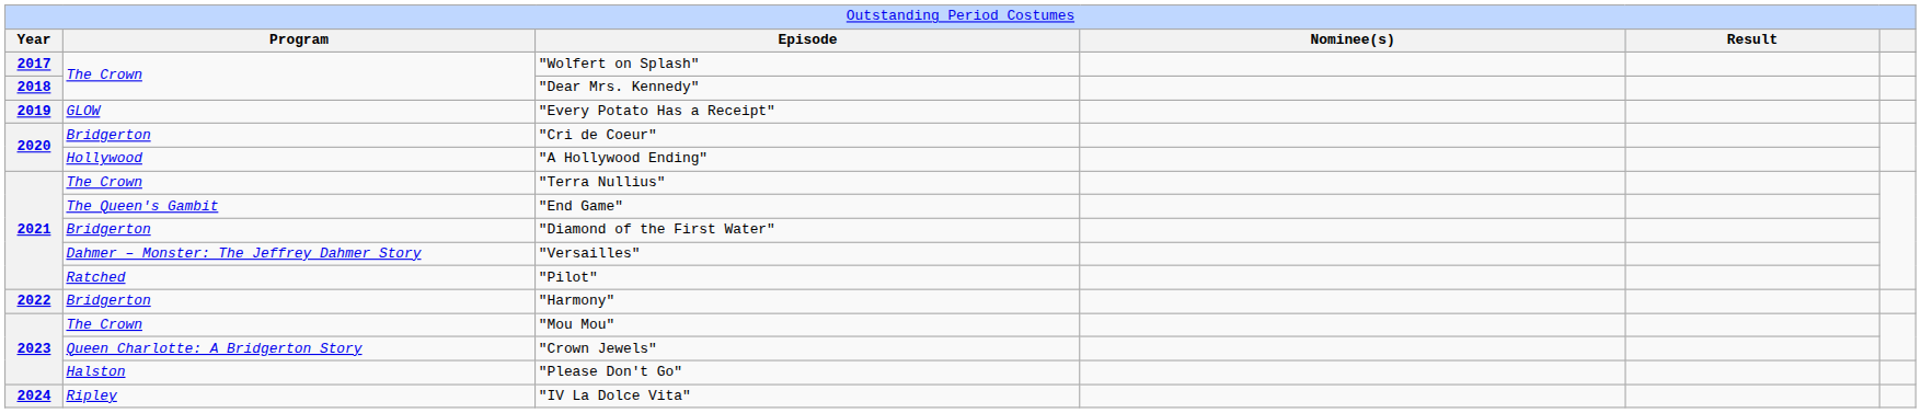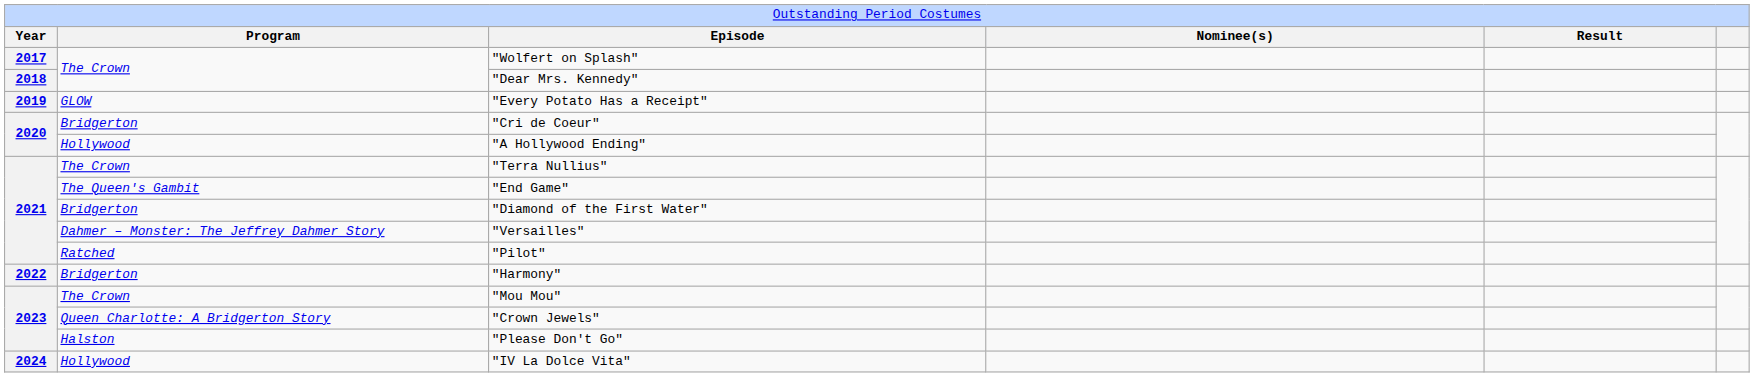 <table class="wikitable plainrowheaders" style="font-size: 90%" width=80%>
 <tr ---- bgcolor="#bfd7ff">
 <td colspan=6 align=center><a href='#'>Outstanding Period Costumes</a></td>
 </tr>
 <tr ---- bgcolor="#ebf5ff">
 <th scope="col" style="width:1%;">Year</th>
 <th scope="col" style="width:13%;">Program</th>
 <th scope="col" style="width:15%;">Episode</th>
 <th scope="col" style="width:15%;">Nominee(s)</th>
 <th scope="col" style="width:7%;">Result</th>
 <th scope="col" style="width:1%;"></th>
 </tr>
 <tr>
 <th scope=row><a href='#'>2017</a></th>
 <td rowspan="2"><em><a href='#'>The Crown</a></em></td>
 <td>"Wolfert on Splash"</td>
 <td></td>
 <td></td>
 <td></td>
 </tr>
 <tr>
 <th scope=row><a href='#'>2018</a></th>
 <td>"Dear Mrs. Kennedy"</td>
 <td></td>
 <td></td>
 <td></td>
 </tr>
 <tr>
 <th scope=row><a href='#'>2019</a></th>
 <td><em><a href='#'>GLOW</a></em></td>
 <td>"Every Potato Has a Receipt"</td>
 <td></td>
 <td></td>
 <td></td>
 </tr>
 <tr>
 <th scope=row rowspan="2"><a href='#'>2020</a></th>
 <td><em><a href='#'>Bridgerton</a></em></td>
 <td>"Cri de Coeur"</td>
 <td></td>
 <td></td>
 <td rowspan="2"></td>
 </tr>
 <tr>
 <td><em><a href='#'>Hollywood</a></em></td>
 <td>"A Hollywood Ending"</td>
 <td></td>
 <td></td>
 </tr>
 <tr>
 <th scope=row rowspan="5"><a href='#'>2021</a></th>
 <td><em><a href='#'>The Crown</a></em></td>
 <td>"Terra Nullius"</td>
 <td></td>
 <td></td>
 <td rowspan="5"></td>
 </tr>
 <tr>
 <td><em><a href='#'>The Queen's Gambit</a></em></td>
 <td>"End Game"</td>
 <td></td>
 <td></td>
 </tr>
 <tr>
 <td><em><a href='#'>Bridgerton</a></em></td>
 <td>"Diamond of the First Water"</td>
 <td></td>
 <td></td>
 </tr>
 <tr>
 <td><em><a href='#'>Dahmer – Monster: The Jeffrey Dahmer Story</a></em></td>
 <td>"Versailles"</td>
 <td></td>
 <td></td>
 </tr>
 <tr>
 <td><em><a href='#'>Ratched</a></em></td>
 <td>"Pilot"</td>
 <td></td>
 <td></td>
 </tr>
 <tr>
 <th scope=row><a href='#'>2022</a></th>
 <td><em><a href='#'>Bridgerton</a></em></td>
 <td>"Harmony"</td>
 <td></td>
 <td></td>
 <td></td>
 </tr>
 <tr>
 <th scope=row rowspan="3"><a href='#'>2023</a></th>
 <td><em><a href='#'>The Crown</a></em></td>
 <td>"Mou Mou"</td>
 <td></td>
 <td></td>
 <td rowspan="2"></td>
 </tr>
 <tr>
 <td><em><a href='#'>Queen Charlotte: A Bridgerton Story</a></em></td>
 <td>"Crown Jewels"</td>
 <td></td>
 <td></td>
 </tr>
 <tr>
 <td><em><a href='#'>Halston</a></em></td>
 <td>"Please Don't Go"</td>
 <td></td>
 <td></td>
 <td></td>
 </tr>
 <tr>
 <th scope=row><a href='#'>2024</a></th>
-<td><em><a href='#'>Ripley</a></em></td>
+<td><em><a href='#'>Hollywood</a></em></td>
 <td>"IV La Dolce Vita"</td>
 <td></td>
 <td></td>
 <td></td>
 </tr>
 </table>
